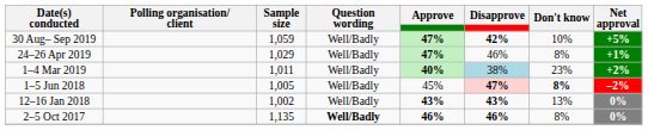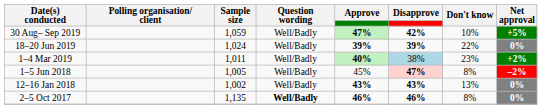 <table class="wikitable collapsible sortable" style="text-align:center;font-size:95%;line-height:14px;">
 <tr>
 <th style="width:125px;" rowspan="2">Date(s)<br>conducted</th>
 <th style="width:200px;" rowspan="2">Polling organisation/<br>client</th>
 <th style="width:60px;" rowspan="2">Sample size</th>
 <th style="width:120px;" rowspan="2">Question<br>wording</th>
 <th class="unsortable" style="width:80px;">Approve</th>
 <th class="unsortable" style="width:80px;">Disapprove</th>
 <th class="unsortable" style="width:80px;" rowspan="2">Don't know</th>
 <th class="unsortable" style="width:20px;" rowspan="2">Net approval</th>
 </tr>
 <tr>
 <th class="unsortable" style="color:inherit;background:green;width:60px;"></th>
 <th class="unsortable" style="color:inherit;background:red;width:60px;"></th>
 </tr>
 <tr>
 <td>30 Aug– Sep 2019</td>
 <td></td>
 <td>1,059</td>
 <td>Well/Badly</td>
 <td style="background:#C1F0C1"><strong>47%</strong></td>
 <td><strong>42%</strong></td>
 <td>10%</td>
 <td style="background:green;color:white;"><strong>+5%</strong></td>
 </tr>
 <tr>
-<td>24–26 Apr 2019</td>
+<td>18–20 Jun 2019</td>
 <td></td>
-<td>1,029</td>
+<td>1,024</td>
 <td>Well/Badly</td>
-<td style="background:#C1F0C1"><strong>47%</strong></td>
-<td>46%</td>
-<td>8%</td>
-<td style="background:green;color:white;"><strong>+1%</strong></td>
+<td><strong>39%</strong></td>
+<td><strong>39%</strong></td>
+<td>22%</td>
+<td style="background:grey;color:white;"><strong>0%</strong></td>
 </tr>
 <tr>
 <td>1–4 Mar 2019</td>
 <td></td>
 <td>1,011</td>
 <td>Well/Badly</td>
 <td style="background:#C1F0C1"><strong>40%</strong></td>
 <td style="background: lightblue;">38%</td>
 <td>23%</td>
 <td style="background:green;color:white;"><strong>+2%</strong></td>
 </tr>
 <tr>
 <td>1–5 Jun 2018</td>
 <td></td>
 <td>1,005</td>
 <td>Well/Badly</td>
 <td>45%</td>
 <td style="background:#FFD2D2"><strong>47%</strong></td>
-<td><strong>8%</strong></td>
+<td>8%</td>
 <td style="background:red;color:white;"><strong>–2%</strong></td>
 </tr>
 <tr>
 <td>12–16 Jan 2018</td>
 <td></td>
 <td>1,002</td>
 <td>Well/Badly</td>
 <td><strong>43%</strong></td>
 <td><strong>43%</strong></td>
 <td>13%</td>
 <td style="background:grey;color:white;"><strong>0%</strong></td>
 </tr>
 <tr>
 <td>2–5 Oct 2017</td>
 <td></td>
 <td>1,135</td>
 <td><strong>Well/Badly</strong></td>
 <td><strong>46%</strong></td>
 <td><strong>46%</strong></td>
 <td>8%</td>
 <td style="background:grey;color:white;"><strong>0%</strong></td>
 </tr>
 <tr>
 </tr>
 </table>
